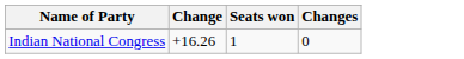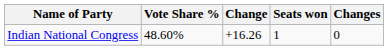 <table class="wikitable sortable">
 <tr>
 <th>Name of Party</th>
+<th>Vote Share %</th>
 <th>Change</th>
 <th>Seats won</th>
 <th>Changes</th>
 </tr>
 <tr>
 <td><a href='#'>Indian National Congress</a></td>
+<td>48.60%</td>
 <td>+16.26</td>
 <td>1</td>
 <td>0</td>
 </tr>
 </table>
